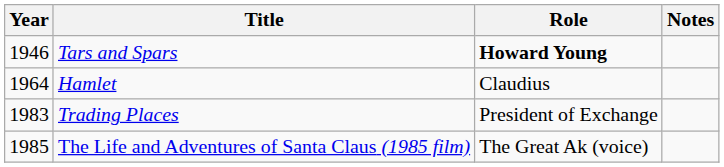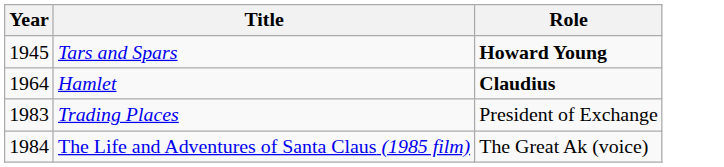 <table class="wikitable">
 <tr>
 <th>Year</th>
 <th>Title</th>
 <th>Role</th>
-<th>Notes</th>
 </tr>
 <tr>
-<td>1946</td>
+<td>1945</td>
 <td><em><a href='#'>Tars and Spars</a></em></td>
 <td><strong>Howard Young</strong></td>
-<td></td>
 </tr>
 <tr>
 <td>1964</td>
 <td><em><a href='#'>Hamlet</a></em></td>
-<td>Claudius</td>
-<td></td>
+<td><strong>Claudius</strong></td>
 </tr>
 <tr>
 <td>1983</td>
 <td><em><a href='#'>Trading Places</a></em></td>
 <td>President of Exchange</td>
-<td></td>
 </tr>
 <tr>
-<td>1985</td>
+<td>1984</td>
 <td><em><a href='#'></em>The Life and Adventures of Santa Claus<em> (1985 film)</a></em></td>
 <td>The Great Ak (voice)</td>
-<td></td>
 </tr>
 </table>
